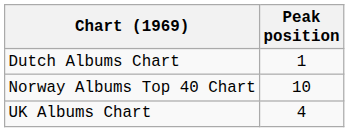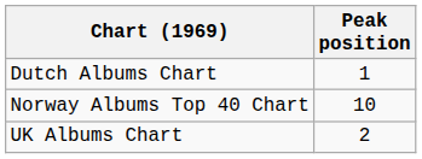 <table class="wikitable">
 <tr>
 <th>Chart (1969)</th>
 <th>Peak<br>position</th>
 </tr>
 <tr>
 <td>Dutch Albums Chart</td>
 <td style="text-align:center;">1</td>
 </tr>
 <tr>
 <td>Norway Albums Top 40 Chart</td>
 <td style="text-align:center;">10</td>
 </tr>
 <tr>
 <td>UK Albums Chart</td>
-<td style="text-align:center;">4</td>
+<td style="text-align:center;">2</td>
 </tr>
 </table>
